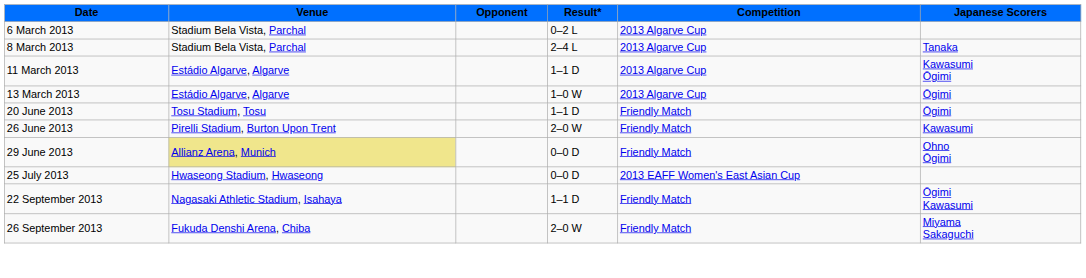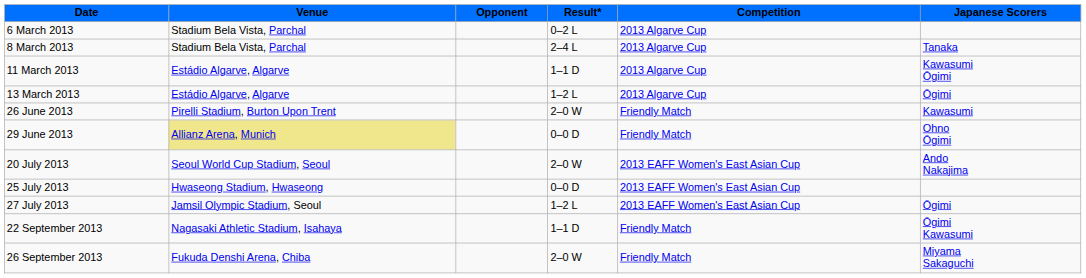 <table class="wikitable" style="width: 100%;">
 <tr>
 <th style="background:#0070FF;"><span>Date</span></th>
 <th style="background:#0070FF;"><span>Venue</span></th>
 <th style="background:#0070FF;"><span>Opponent</span></th>
 <th style="background:#0070FF;"><span>Result*</span></th>
 <th style="background:#0070FF;"><span>Competition</span></th>
 <th style="background:#0070FF;"><span>Japanese Scorers</span></th>
 </tr>
 <tr>
 <td>6 March 2013</td>
 <td>Stadium Bela Vista, <a href='#'>Parchal</a><br></td>
 <td></td>
 <td>0–2 L</td>
 <td><a href='#'>2013 Algarve Cup</a></td>
 <td></td>
 </tr>
 <tr>
 <td>8 March 2013</td>
 <td>Stadium Bela Vista, <a href='#'>Parchal</a><br></td>
 <td></td>
 <td>2–4 L</td>
 <td><a href='#'>2013 Algarve Cup</a></td>
 <td><a href='#'>Tanaka</a> <br></td>
 </tr>
 <tr>
 <td>11 March 2013</td>
 <td><a href='#'>Estádio Algarve</a>, <a href='#'>Algarve</a><br></td>
 <td></td>
 <td>1–1 D</td>
 <td><a href='#'>2013 Algarve Cup</a></td>
 <td><a href='#'>Kawasumi</a> <br><a href='#'>Ōgimi</a> </td>
 </tr>
 <tr>
 <td>13 March 2013</td>
 <td><a href='#'>Estádio Algarve</a>, <a href='#'>Algarve</a><br></td>
 <td></td>
-<td>1–0 W</td>
+<td>1–2 L</td>
 <td><a href='#'>2013 Algarve Cup</a></td>
-<td><a href='#'>Ōgimi</a> </td>
-</tr>
-<tr>
-<td>20 June 2013</td>
-<td><a href='#'>Tosu Stadium</a>, <a href='#'>Tosu</a><br></td>
-<td></td>
-<td>1–1 D</td>
-<td><a href='#'>Friendly Match</a></td>
 <td><a href='#'>Ōgimi</a> </td>
 </tr>
 <tr>
 <td>26 June 2013</td>
 <td><a href='#'>Pirelli Stadium</a>, <a href='#'>Burton Upon Trent</a><br></td>
 <td></td>
 <td>2–0 W</td>
 <td><a href='#'>Friendly Match</a></td>
 <td><a href='#'>Kawasumi</a> </td>
 </tr>
 <tr>
 <td>29 June 2013</td>
 <td style="background: khaki;"><a href='#'>Allianz Arena</a>, <a href='#'>Munich</a><br></td>
 <td></td>
 <td>0–0 D</td>
 <td><a href='#'>Friendly Match</a></td>
 <td><a href='#'>Ohno</a> <br><a href='#'>Ōgimi</a> </td>
 </tr>
 <tr>
+<td>20 July 2013</td>
+<td><a href='#'>Seoul World Cup Stadium</a>, <a href='#'>Seoul</a><br></td>
+<td></td>
+<td>2–0 W</td>
+<td><a href='#'>2013 EAFF Women's East Asian Cup</a></td>
+<td><a href='#'>Ando</a> <br><a href='#'>Nakajima</a> </td>
+</tr>
+<tr>
 <td>25 July 2013</td>
 <td><a href='#'>Hwaseong Stadium</a>, <a href='#'>Hwaseong</a><br></td>
 <td></td>
 <td>0–0 D</td>
 <td><a href='#'>2013 EAFF Women's East Asian Cup</a></td>
 <td></td>
+</tr>
+<tr>
+<td>27 July 2013</td>
+<td><a href='#'>Jamsil Olympic Stadium</a>, Seoul<br></td>
+<td></td>
+<td>1–2 L</td>
+<td><a href='#'>2013 EAFF Women's East Asian Cup</a></td>
+<td><a href='#'>Ōgimi</a> <br></td>
 </tr>
 <tr>
 <td>22 September 2013</td>
 <td><a href='#'>Nagasaki Athletic Stadium</a>, <a href='#'>Isahaya</a><br></td>
 <td></td>
 <td>1–1 D</td>
 <td><a href='#'>Friendly Match</a></td>
 <td><a href='#'>Ōgimi</a> <br><a href='#'>Kawasumi</a> </td>
 </tr>
 <tr>
 <td>26 September 2013</td>
 <td><a href='#'>Fukuda Denshi Arena</a>, <a href='#'>Chiba</a><br></td>
 <td></td>
 <td>2–0 W</td>
 <td><a href='#'>Friendly Match</a></td>
 <td><a href='#'>Miyama</a> <br><a href='#'>Sakaguchi</a> </td>
 </tr>
 </table>
